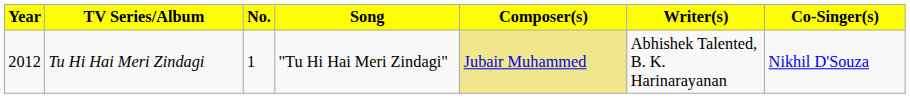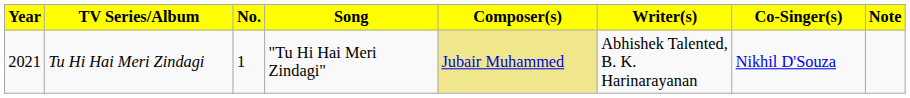 <table class="wikitable plainrowheaders" style="width:100%;" textcolor:#000;">
 <tr style="background:Yellow; text-align:center;">
 <td><strong>Year</strong></td>
 <td scope="col" style="width:24%;"><strong>TV Series/Album</strong></td>
 <td><strong>No.</strong></td>
 <td scope="col" style="width:23%;"><strong>Song</strong></td>
 <td scope="col" style="width:20%;"><strong>Composer(s)</strong></td>
 <td scope="col" style="width:16%;"><strong>Writer(s)</strong></td>
 <td scope="col" style="width:18%;"><strong>Co-Singer(s)</strong></td>
+<td scope="col" style="width:18%;"><strong>Note</strong></td>
 </tr>
 <tr>
-<td>2012</td>
+<td>2021</td>
 <td><em>Tu Hi Hai Meri Zindagi</em></td>
 <td>1</td>
 <td>"Tu Hi Hai Meri Zindagi"</td>
 <td style="background: khaki;"><a href='#'>Jubair Muhammed</a></td>
 <td>Abhishek Talented, B. K. Harinarayanan</td>
 <td><a href='#'>Nikhil D'Souza</a></td>
+<td></td>
 </tr>
 </table>
